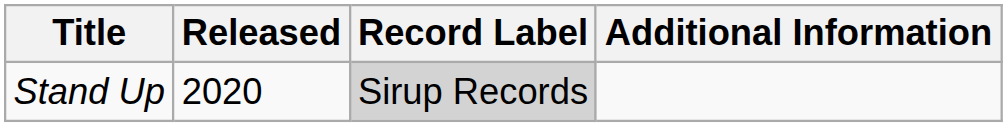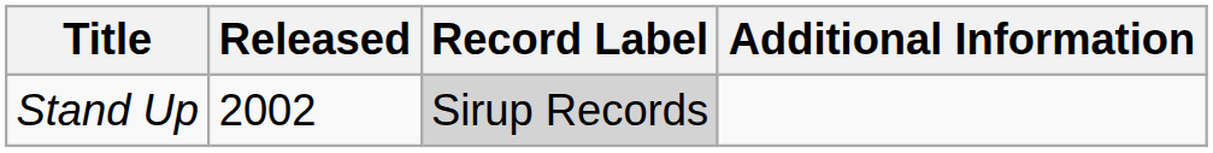 <table class="wikitable">
 <tr>
 <th>Title</th>
 <th>Released</th>
 <th>Record Label</th>
 <th>Additional Information</th>
 </tr>
 <tr>
 <td><em>Stand Up</em></td>
-<td>2020</td>
+<td>2002</td>
 <td style="background: lightgrey;">Sirup Records</td>
 <td></td>
 </tr>
 </table>
